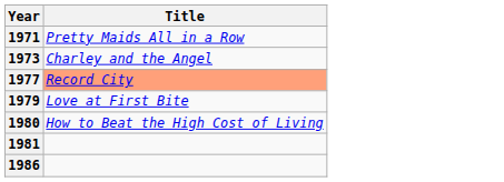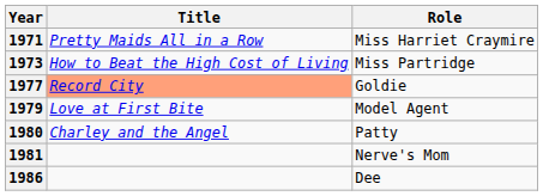 <table class="wikitable plainrowheaders sortable">
 <tr>
 <th scope="col">Year</th>
 <th scope="col">Title</th>
+<th scope="col">Role</th>
 </tr>
 <tr>
 <th scope=row>1971</th>
 <td><em><a href='#'>Pretty Maids All in a Row</a></em></td>
+<td>Miss Harriet Craymire</td>
 </tr>
 <tr>
 <th scope=row>1973</th>
-<td><em><a href='#'>Charley and the Angel</a></em></td>
+<td><em><a href='#'>How to Beat the High Cost of Living</a></em></td>
+<td>Miss Partridge</td>
 </tr>
 <tr>
 <th scope=row>1977</th>
 <td style="background: lightsalmon;"><em><a href='#'>Record City</a></em></td>
+<td>Goldie</td>
 </tr>
 <tr>
 <th scope=row>1979</th>
 <td><em><a href='#'>Love at First Bite</a></em></td>
+<td>Model Agent</td>
 </tr>
 <tr>
 <th scope=row>1980</th>
-<td><em><a href='#'>How to Beat the High Cost of Living</a></em></td>
+<td><em><a href='#'>Charley and the Angel</a></em></td>
+<td>Patty</td>
 </tr>
 <tr>
 <th scope=row>1981</th>
 <td><em></em></td>
+<td>Nerve's Mom</td>
 </tr>
 <tr>
 <th scope=row>1986</th>
 <td><em></em></td>
+<td>Dee</td>
 </tr>
 </table>
